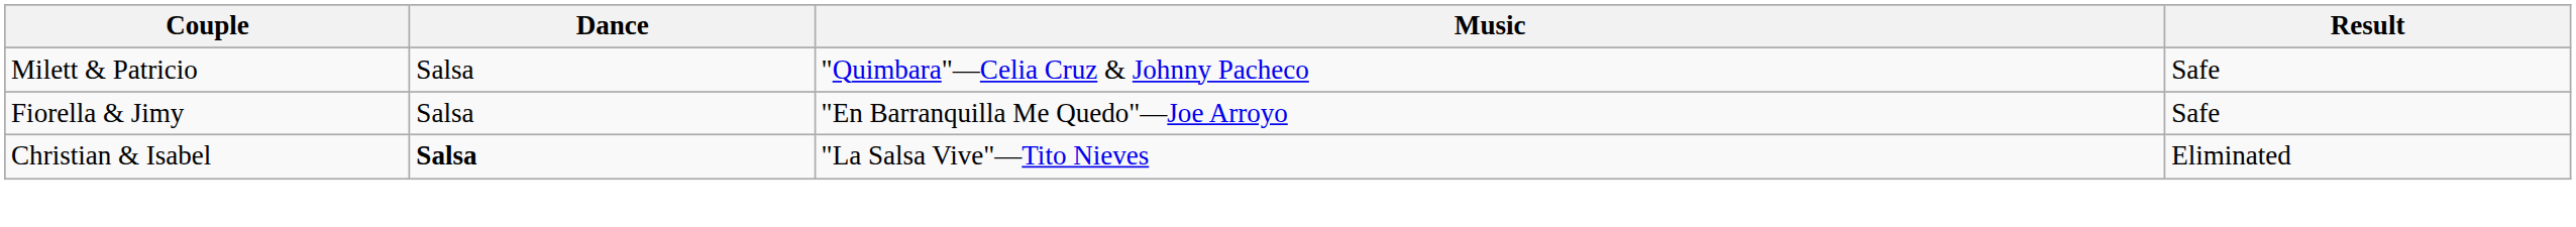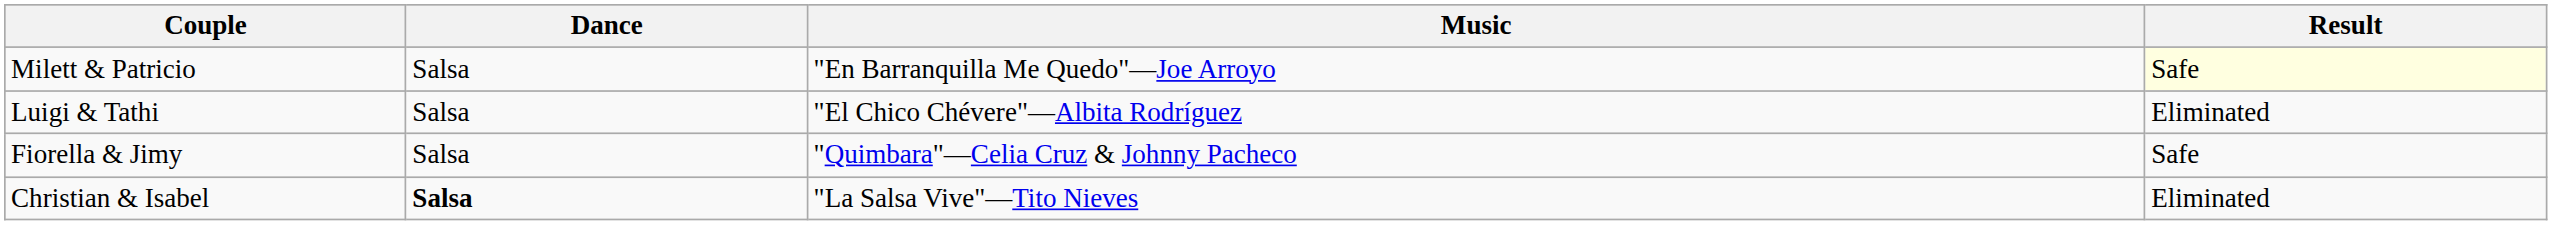 <table class="wikitable sortable" style="width:95%; white-space:nowrap">
 <tr>
 <th style="width:15%;">Couple<br></th>
 <th style="width:15%;">Dance</th>
 <th style="width:50%;">Music</th>
 <th style="width:15%;">Result</th>
 </tr>
 <tr>
 <td>Milett & Patricio<br></td>
 <td>Salsa</td>
-<td>"<a href='#'>Quimbara</a>"—<a href='#'>Celia Cruz</a> & <a href='#'>Johnny Pacheco</a></td>
-<td>Safe</td>
+<td>"En Barranquilla Me Quedo"—<a href='#'>Joe Arroyo</a></td>
+<td style="background: lightyellow;">Safe</td>
+</tr>
+<tr>
+<td>Luigi & Tathi<br></td>
+<td>Salsa</td>
+<td>"El Chico Chévere"—<a href='#'>Albita Rodríguez</a></td>
+<td>Eliminated</td>
 </tr>
 <tr>
 <td>Fiorella & Jimy<br></td>
 <td>Salsa</td>
-<td>"En Barranquilla Me Quedo"—<a href='#'>Joe Arroyo</a></td>
+<td>"<a href='#'>Quimbara</a>"—<a href='#'>Celia Cruz</a> & <a href='#'>Johnny Pacheco</a></td>
 <td>Safe</td>
 </tr>
 <tr>
 <td>Christian & Isabel<br></td>
 <td><strong>Salsa</strong></td>
 <td>"La Salsa Vive"—<a href='#'>Tito Nieves</a></td>
 <td>Eliminated</td>
 </tr>
 </table>
